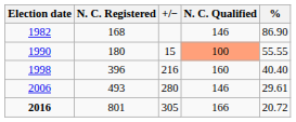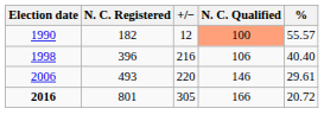 <table class="wikitable sortable" style="font-size:85%; text-align:center; float:right; margin:0 0 1.5em 1.5em;">
 <tr>
 <th>Election date</th>
 <th><abbr>N. C.</abbr> Registered</th>
 <th><abbr>+/−</abbr></th>
 <th><abbr>N. C.</abbr> Qualified</th>
 <th><abbr>%</abbr></th>
 </tr>
 <tr>
-<td><a href='#'>1982</a></td>
-<td>168</td>
-<td></td>
-<td>146</td>
-<td>86.90</td>
-</tr>
-<tr>
 <td><a href='#'>1990</a></td>
-<td>180</td>
-<td> 15</td>
+<td>182</td>
+<td> 12</td>
 <td style="background: lightsalmon;">100</td>
-<td> 55.55</td>
+<td> 55.57</td>
 </tr>
 <tr>
 <td><a href='#'>1998</a></td>
 <td>396</td>
 <td> 216</td>
-<td>160</td>
+<td>106</td>
 <td> 40.40</td>
 </tr>
 <tr>
 <td><a href='#'>2006</a></td>
 <td>493</td>
-<td> 280</td>
+<td> 220</td>
 <td>146</td>
 <td> 29.61</td>
 </tr>
 <tr>
 <td><strong>2016</strong></td>
 <td>801</td>
 <td> 305</td>
 <td>166</td>
 <td> 20.72</td>
 </tr>
 </table>
